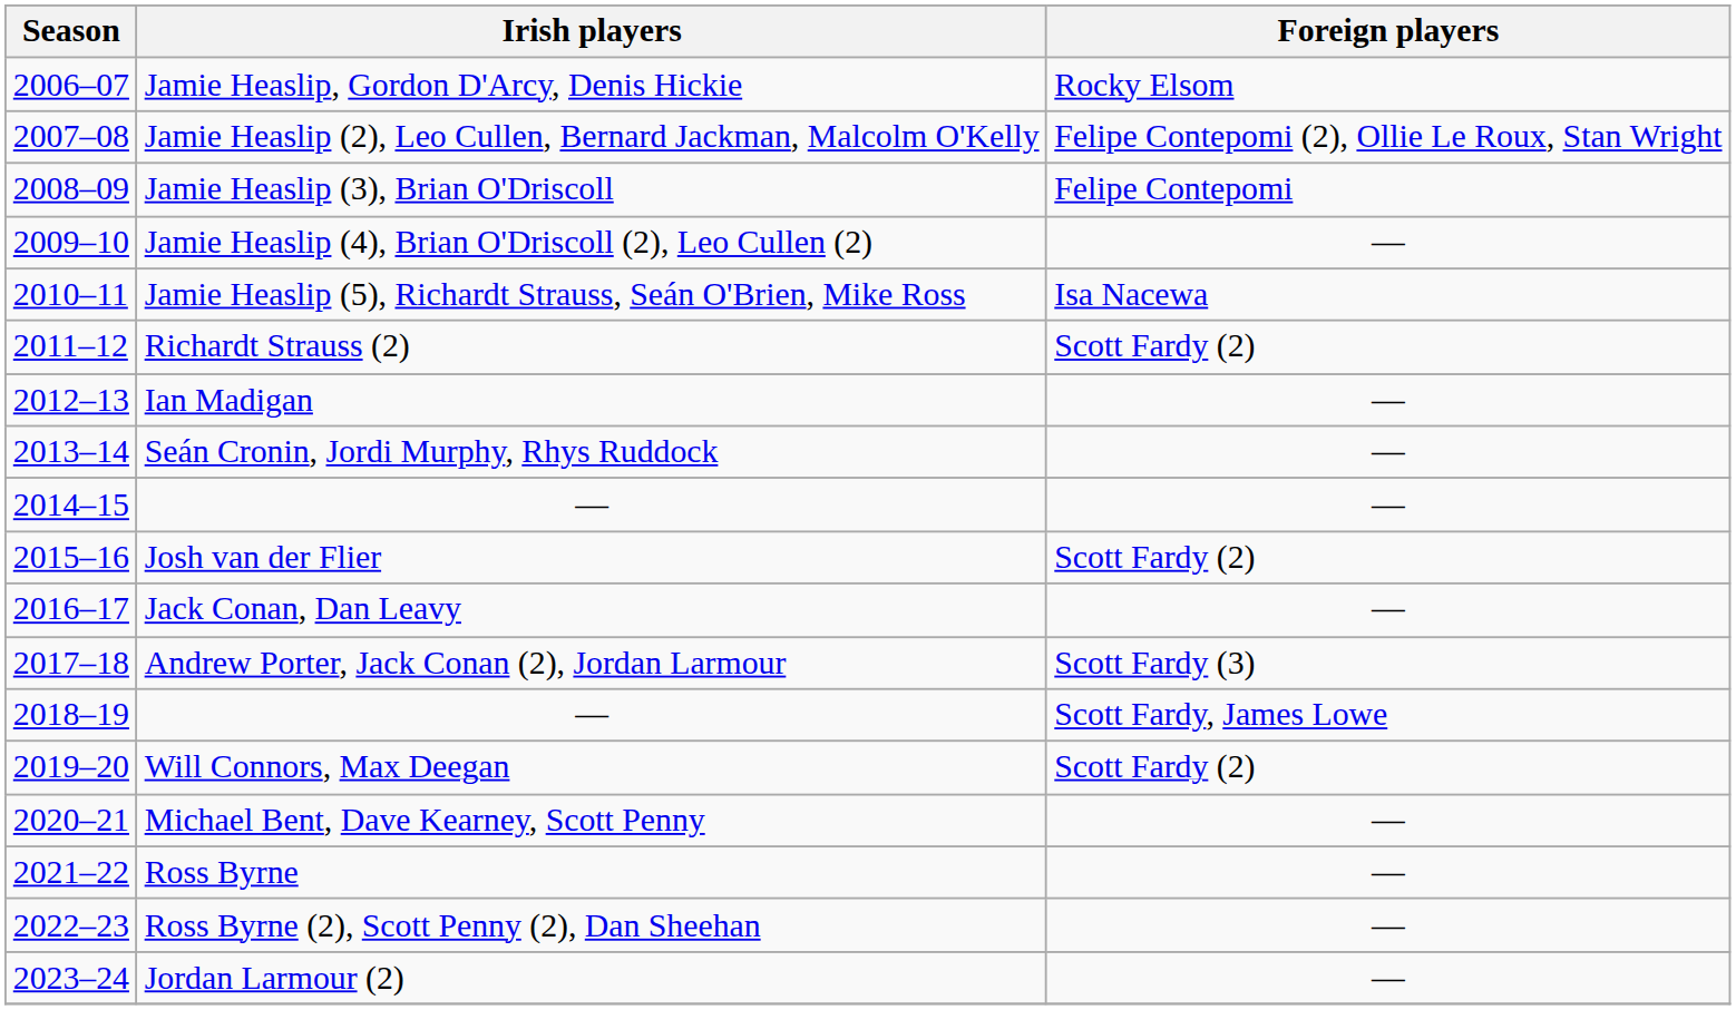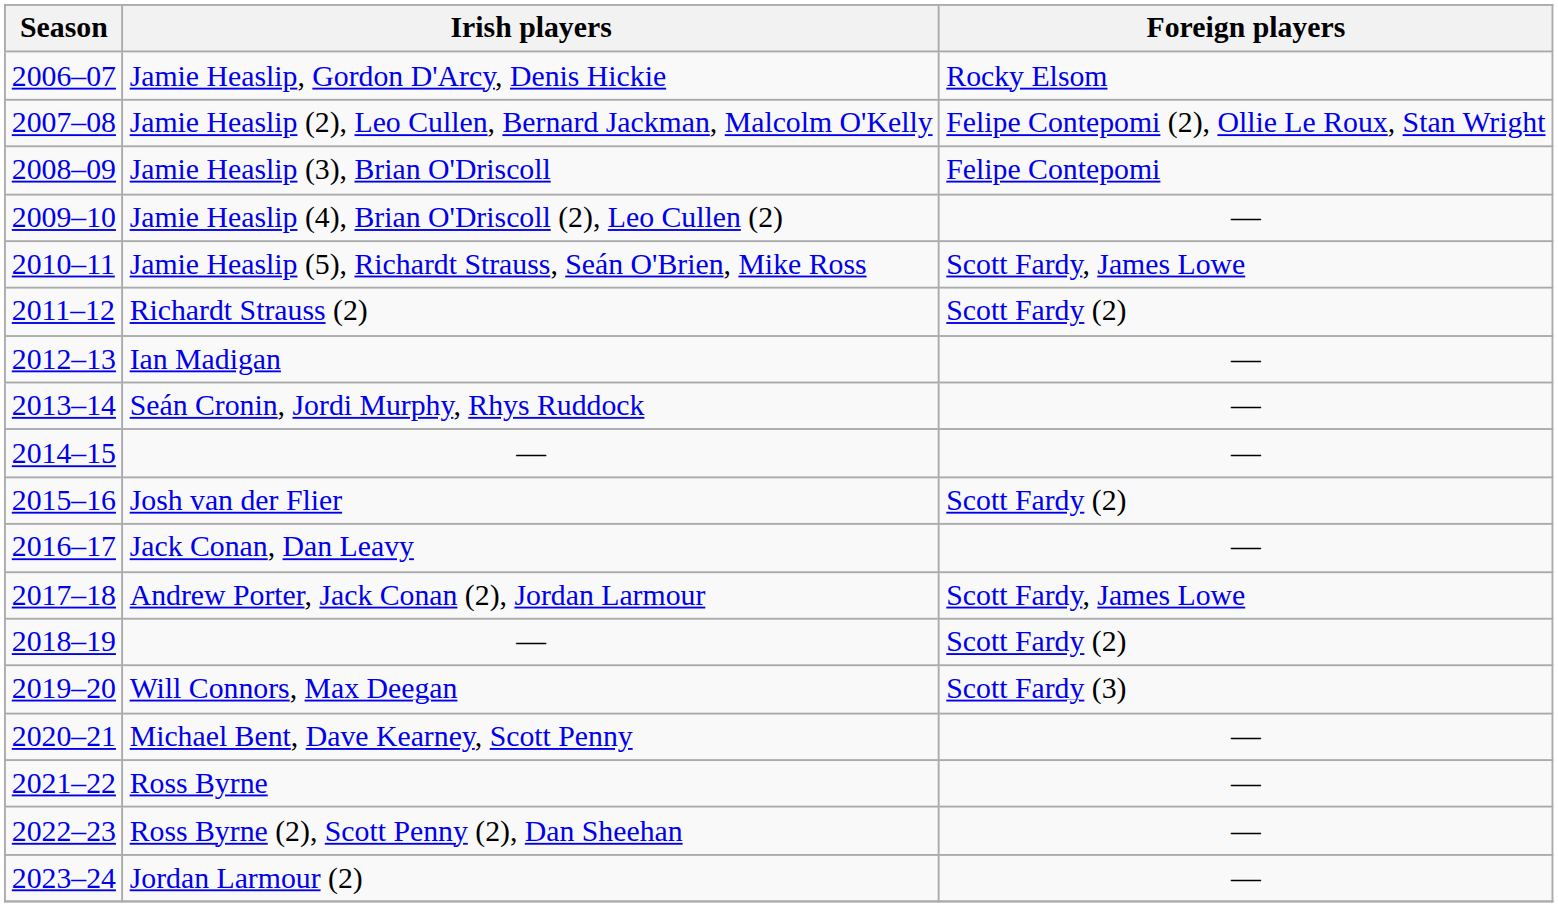 <table class="wikitable sortable">
 <tr>
 <th>Season</th>
 <th>Irish players</th>
 <th>Foreign players</th>
 </tr>
 <tr>
 <td><a href='#'>2006–07</a></td>
 <td><a href='#'>Jamie Heaslip</a>, <a href='#'>Gordon D'Arcy</a>, <a href='#'>Denis Hickie</a></td>
 <td> <a href='#'>Rocky Elsom</a></td>
 </tr>
 <tr>
 <td><a href='#'>2007–08</a></td>
 <td><a href='#'>Jamie Heaslip</a> (2), <a href='#'>Leo Cullen</a>, <a href='#'>Bernard Jackman</a>, <a href='#'>Malcolm O'Kelly</a></td>
 <td> <a href='#'>Felipe Contepomi</a> (2),  <a href='#'>Ollie Le Roux</a>,  <a href='#'>Stan Wright</a></td>
 </tr>
 <tr>
 <td><a href='#'>2008–09</a></td>
 <td><a href='#'>Jamie Heaslip</a> (3), <a href='#'>Brian O'Driscoll</a></td>
 <td> <a href='#'>Felipe Contepomi</a></td>
 </tr>
 <tr>
 <td><a href='#'>2009–10</a></td>
 <td><a href='#'>Jamie Heaslip</a> (4), <a href='#'>Brian O'Driscoll</a> (2), <a href='#'>Leo Cullen</a> (2)</td>
 <td align=center>—</td>
 </tr>
 <tr>
 <td><a href='#'>2010–11</a></td>
 <td><a href='#'>Jamie Heaslip</a> (5), <a href='#'>Richardt Strauss</a>, <a href='#'>Seán O'Brien</a>, <a href='#'>Mike Ross</a></td>
-<td> <a href='#'>Isa Nacewa</a></td>
+<td> <a href='#'>Scott Fardy</a>,  <a href='#'>James Lowe</a></td>
 </tr>
 <tr>
 <td><a href='#'>2011–12</a></td>
 <td><a href='#'>Richardt Strauss</a> (2)</td>
 <td> <a href='#'>Scott Fardy</a> (2)</td>
 </tr>
 <tr>
 <td><a href='#'>2012–13</a></td>
 <td><a href='#'>Ian Madigan</a></td>
 <td align=center>—</td>
 </tr>
 <tr>
 <td><a href='#'>2013–14</a></td>
 <td><a href='#'>Seán Cronin</a>, <a href='#'>Jordi Murphy</a>, <a href='#'>Rhys Ruddock</a></td>
 <td align=center>—</td>
 </tr>
 <tr>
 <td><a href='#'>2014–15</a></td>
 <td align=center>—</td>
 <td align=center>—</td>
 </tr>
 <tr>
 <td><a href='#'>2015–16</a></td>
 <td><a href='#'>Josh van der Flier</a></td>
 <td> <a href='#'>Scott Fardy</a> (2)</td>
 </tr>
 <tr>
 <td><a href='#'>2016–17</a></td>
 <td><a href='#'>Jack Conan</a>, <a href='#'>Dan Leavy</a></td>
 <td align=center>—</td>
 </tr>
 <tr>
 <td><a href='#'>2017–18</a></td>
 <td><a href='#'>Andrew Porter</a>, <a href='#'>Jack Conan</a> (2), <a href='#'>Jordan Larmour</a></td>
-<td> <a href='#'>Scott Fardy</a> (3)</td>
+<td> <a href='#'>Scott Fardy</a>,  <a href='#'>James Lowe</a></td>
 </tr>
 <tr>
 <td><a href='#'>2018–19</a></td>
 <td align=center>—</td>
-<td> <a href='#'>Scott Fardy</a>,  <a href='#'>James Lowe</a></td>
+<td> <a href='#'>Scott Fardy</a> (2)</td>
 </tr>
 <tr>
 <td><a href='#'>2019–20</a></td>
 <td><a href='#'>Will Connors</a>, <a href='#'>Max Deegan</a></td>
-<td> <a href='#'>Scott Fardy</a> (2)</td>
+<td> <a href='#'>Scott Fardy</a> (3)</td>
 </tr>
 <tr>
 <td><a href='#'>2020–21</a></td>
 <td><a href='#'>Michael Bent</a>, <a href='#'>Dave Kearney</a>, <a href='#'>Scott Penny</a></td>
 <td align=center>—</td>
 </tr>
 <tr>
 <td><a href='#'>2021–22</a></td>
 <td><a href='#'>Ross Byrne</a></td>
 <td align=center>—</td>
 </tr>
 <tr>
 <td><a href='#'>2022–23</a></td>
 <td><a href='#'>Ross Byrne</a> (2), <a href='#'>Scott Penny</a> (2), <a href='#'>Dan Sheehan</a></td>
 <td align=center>—</td>
 </tr>
 <tr>
 <td><a href='#'>2023–24</a></td>
 <td><a href='#'>Jordan Larmour</a> (2)</td>
 <td align=center>—</td>
 </tr>
 <tr>
 </tr>
 </table>
